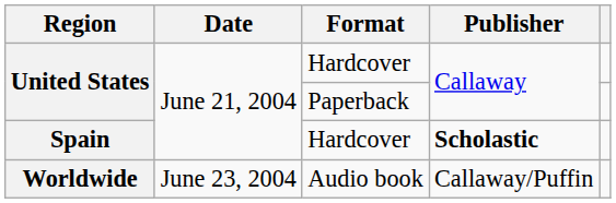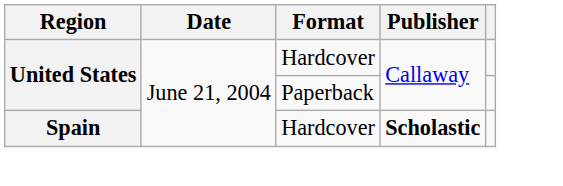 <table class="wikitable sortable plainrowheaders">
 <tr>
 <th scope="col">Region</th>
 <th scope="col">Date</th>
 <th scope="col">Format</th>
 <th scope="col">Publisher</th>
 <th scope="col" class="unsortable"></th>
 </tr>
 <tr>
 <th scope="row" rowspan="2">United States</th>
 <td rowspan="3">June 21, 2004</td>
 <td>Hardcover</td>
 <td rowspan="2"><a href='#'>Callaway</a></td>
 <td></td>
 </tr>
 <tr>
 <td>Paperback</td>
 <td></td>
 </tr>
 <tr>
 <th scope="row">Spain</th>
 <td>Hardcover</td>
 <td><strong>Scholastic</strong></td>
 <td></td>
 </tr>
-<tr>
-<th scope="row">Worldwide</th>
-<td>June 23, 2004</td>
-<td>Audio book</td>
-<td>Callaway/Puffin</td>
-<td></td>
-</tr>
 </table>
